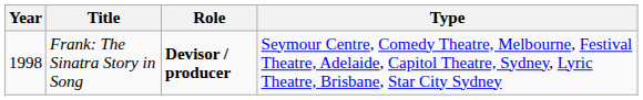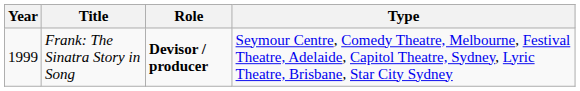 <table class="wikitable sortable">
 <tr>
 <th>Year</th>
 <th>Title</th>
 <th>Role</th>
 <th>Type</th>
 </tr>
 <tr>
-<td>1998</td>
+<td>1999</td>
 <td><em>Frank: The Sinatra Story in Song</em></td>
 <td><strong>Devisor / producer</strong></td>
 <td><a href='#'>Seymour Centre</a>, <a href='#'>Comedy Theatre, Melbourne</a>, <a href='#'>Festival Theatre, Adelaide</a>, <a href='#'>Capitol Theatre, Sydney</a>, <a href='#'>Lyric Theatre, Brisbane</a>, <a href='#'>Star City Sydney</a></td>
 </tr>
 </table>
